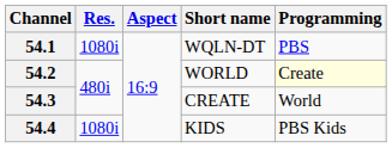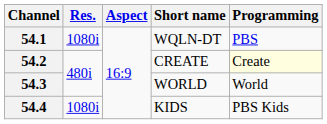 <table class="wikitable">
 <tr>
 <th>Channel</th>
 <th><a href='#'>Res.</a></th>
 <th><a href='#'>Aspect</a></th>
 <th>Short name</th>
 <th>Programming</th>
 </tr>
 <tr>
 <th scope = "row">54.1</th>
 <td><a href='#'>1080i</a></td>
 <td rowspan="4"><a href='#'>16:9</a></td>
 <td>WQLN-DT</td>
 <td><a href='#'>PBS</a></td>
 </tr>
 <tr>
 <th scope = "row">54.2</th>
 <td rowspan="2"><a href='#'>480i</a></td>
-<td>WORLD</td>
+<td>CREATE</td>
 <td style="background: lightyellow;">Create</td>
 </tr>
 <tr>
 <th scope = "row">54.3</th>
-<td>CREATE</td>
+<td>WORLD</td>
 <td>World</td>
 </tr>
 <tr>
 <th scope = "row">54.4</th>
 <td><a href='#'>1080i</a></td>
 <td>KIDS</td>
 <td>PBS Kids</td>
 </tr>
 </table>
